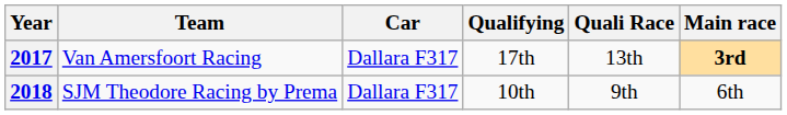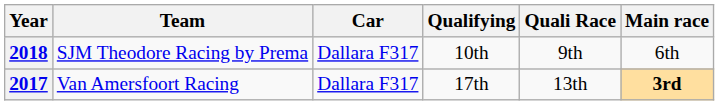 <table class="wikitable" style="text-align:center; font-size:90%">
 <tr>
 <th>Year</th>
 <th>Team</th>
 <th>Car</th>
 <th>Qualifying</th>
 <th>Quali Race</th>
 <th>Main race</th>
 </tr>
 <tr>
+<th><a href='#'>2018</a></th>
+<td align="left"> <a href='#'>SJM Theodore Racing by Prema</a></td>
+<td align="left"><a href='#'>Dallara F317</a></td>
+<td>10th</td>
+<td>9th</td>
+<td>6th</td>
+</tr>
+<tr>
 <th><a href='#'>2017</a></th>
 <td align="left"> <a href='#'>Van Amersfoort Racing</a></td>
 <td align="left"><a href='#'>Dallara F317</a></td>
 <td>17th</td>
 <td>13th</td>
 <td style="background:#FFDF9F;"><strong>3rd</strong></td>
 </tr>
-<tr>
-<th><a href='#'>2018</a></th>
-<td align="left"> <a href='#'>SJM Theodore Racing by Prema</a></td>
-<td align="left"><a href='#'>Dallara F317</a></td>
-<td>10th</td>
-<td>9th</td>
-<td>6th</td>
-</tr>
 </table>
